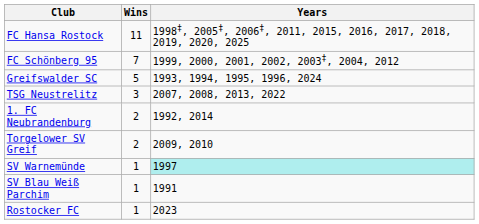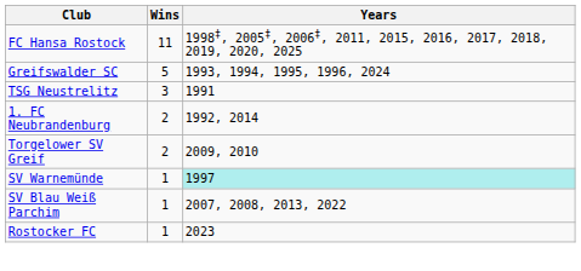 <table class="wikitable">
 <tr>
 <th>Club</th>
 <th>Wins</th>
 <th>Years</th>
 </tr>
 <tr align="left">
 <td><a href='#'>FC Hansa Rostock</a></td>
 <td align="center">11</td>
 <td>1998<sup>‡</sup>, 2005<sup>‡</sup>, 2006<sup>‡</sup>, 2011, 2015, 2016, 2017, 2018, 2019, 2020, 2025</td>
 </tr>
 <tr align="left">
-<td><a href='#'>FC Schönberg 95</a></td>
-<td align="center">7</td>
-<td>1999, 2000, 2001, 2002, 2003<sup>‡</sup>, 2004, 2012</td>
-</tr>
-<tr align="left">
 <td><a href='#'>Greifswalder SC</a></td>
 <td align="center">5</td>
 <td>1993, 1994, 1995, 1996, 2024</td>
 </tr>
 <tr align="left">
 <td><a href='#'>TSG Neustrelitz</a></td>
 <td align="center">3</td>
-<td>2007, 2008, 2013, 2022</td>
+<td>1991</td>
 </tr>
 <tr align="left">
 <td><a href='#'>1. FC Neubrandenburg</a></td>
 <td align="center">2</td>
 <td>1992, 2014</td>
 </tr>
 <tr align="left">
 <td><a href='#'>Torgelower SV Greif</a></td>
 <td align="center">2</td>
 <td>2009, 2010</td>
 </tr>
 <tr align="left">
 <td><a href='#'>SV Warnemünde</a></td>
 <td align="center">1</td>
 <td style="background: paleturquoise;">1997</td>
 </tr>
 <tr align="left">
 <td><a href='#'>SV Blau Weiß Parchim</a></td>
 <td align="center">1</td>
-<td>1991</td>
+<td>2007, 2008, 2013, 2022</td>
 </tr>
 <tr align="left">
 <td><a href='#'>Rostocker FC</a></td>
 <td align="center">1</td>
 <td>2023</td>
 </tr>
 </table>
